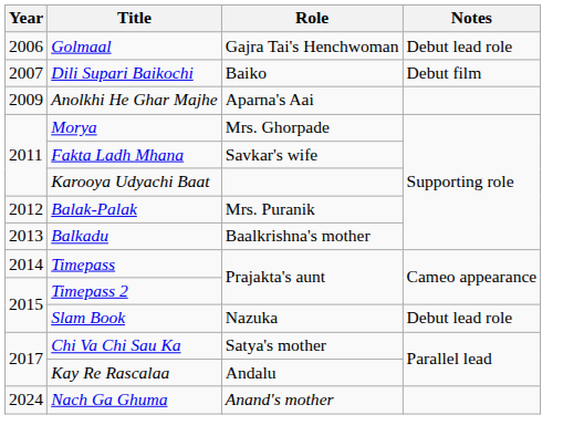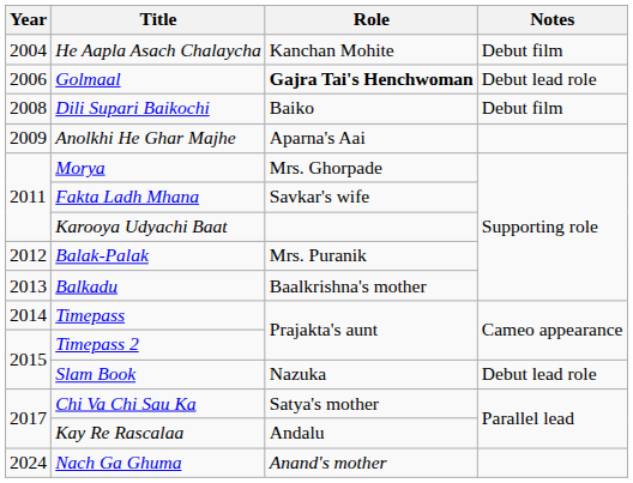 <table class="wikitable">
 <tr>
 <th>Year</th>
 <th>Title</th>
 <th>Role</th>
 <th>Notes</th>
 </tr>
 <tr>
+<td>2004</td>
+<td><em>He Aapla Asach Chalaycha</em></td>
+<td>Kanchan Mohite</td>
+<td>Debut film</td>
+</tr>
+<tr>
 <td>2006</td>
 <td><em><a href='#'>Golmaal</a></em></td>
-<td>Gajra Tai's Henchwoman</td>
+<td><strong>Gajra Tai's Henchwoman</strong></td>
 <td>Debut lead role</td>
 </tr>
 <tr>
-<td>2007</td>
+<td>2008</td>
 <td><em><a href='#'>Dili Supari Baikochi</a></em></td>
 <td>Baiko</td>
 <td>Debut film</td>
 </tr>
 <tr>
 <td>2009</td>
 <td><em>Anolkhi He Ghar Majhe</em></td>
 <td>Aparna's Aai</td>
 <td></td>
 </tr>
 <tr>
 <td rowspan="3">2011</td>
 <td><em><a href='#'>Morya</a></em></td>
 <td>Mrs. Ghorpade</td>
 <td rowspan="5">Supporting role</td>
 </tr>
 <tr>
 <td><em><a href='#'>Fakta Ladh Mhana</a></em></td>
 <td>Savkar's wife</td>
 </tr>
 <tr>
 <td><em>Karooya Udyachi Baat</em></td>
 <td></td>
 </tr>
 <tr>
 <td>2012</td>
 <td><em><a href='#'>Balak-Palak</a></em></td>
 <td>Mrs. Puranik</td>
 </tr>
 <tr>
 <td>2013</td>
 <td><em><a href='#'>Balkadu</a></em></td>
 <td>Baalkrishna's mother</td>
 </tr>
 <tr>
 <td>2014</td>
 <td><em><a href='#'>Timepass</a></em></td>
 <td rowspan="2">Prajakta's aunt</td>
 <td rowspan="2">Cameo appearance</td>
 </tr>
 <tr>
 <td rowspan="2">2015</td>
 <td><em><a href='#'>Timepass 2</a></em></td>
 </tr>
 <tr>
 <td><em><a href='#'>Slam Book</a></em></td>
 <td>Nazuka</td>
 <td>Debut lead role</td>
 </tr>
 <tr>
 <td rowspan="2">2017</td>
 <td><em><a href='#'>Chi Va Chi Sau Ka</a></em></td>
 <td>Satya's mother</td>
 <td rowspan="2">Parallel lead</td>
 </tr>
 <tr>
 <td><em>Kay Re Rascalaa</em></td>
 <td>Andalu</td>
 </tr>
 <tr>
 <td>2024</td>
 <td><em><a href='#'>Nach Ga Ghuma</a></em></td>
 <td><em>Anand's mother</em></td>
 <td></td>
 </tr>
 </table>
